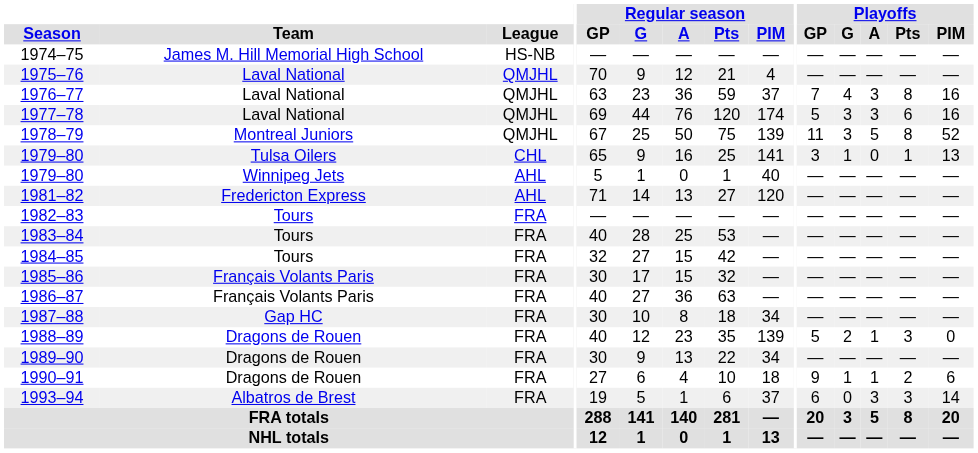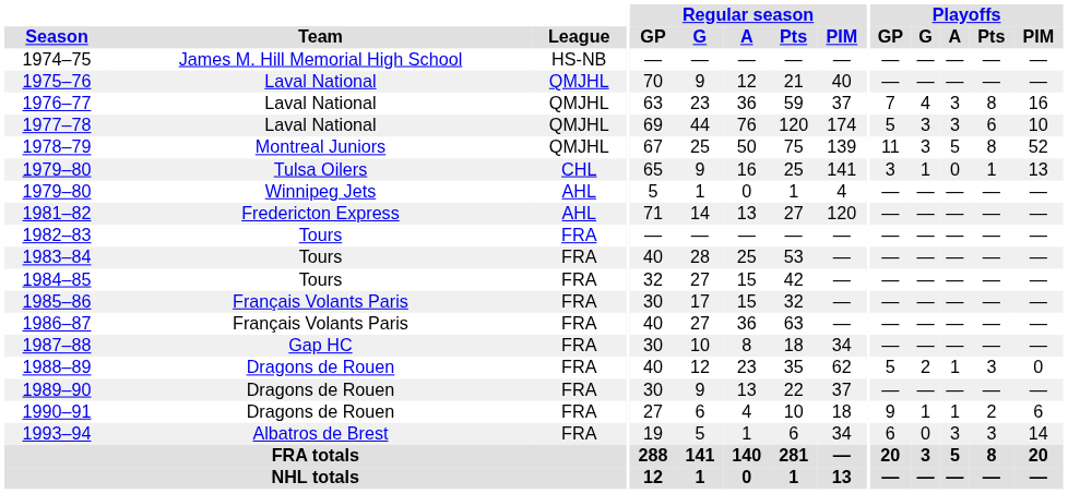 <table border="0" cellpadding="1" cellspacing="0" style="text-align:center; width:60em">
 <tr bgcolor="#e0e0e0">
 <th colspan="3" bgcolor="#ffffff"></th>
 <th rowspan="100" bgcolor="#ffffff"></th>
 <th colspan="5"><a href='#'>Regular season</a></th>
 <th rowspan="100" bgcolor="#ffffff"></th>
 <th colspan="5"><a href='#'>Playoffs</a></th>
 </tr>
 <tr bgcolor="#e0e0e0">
 <th><a href='#'>Season</a></th>
 <th>Team</th>
 <th>League</th>
 <th>GP</th>
 <th><a href='#'>G</a></th>
 <th><a href='#'>A</a></th>
 <th><a href='#'>Pts</a></th>
 <th><a href='#'>PIM</a></th>
 <th>GP</th>
 <th>G</th>
 <th>A</th>
 <th>Pts</th>
 <th>PIM</th>
 </tr>
 <tr>
 <td>1974–75</td>
 <td><a href='#'>James M. Hill Memorial High School</a></td>
 <td>HS-NB</td>
 <td>—</td>
 <td>—</td>
 <td>—</td>
 <td>—</td>
 <td>—</td>
 <td>—</td>
 <td>—</td>
 <td>—</td>
 <td>—</td>
 <td>—</td>
 </tr>
 <tr bgcolor="#f0f0f0">
 <td><a href='#'>1975–76</a></td>
 <td><a href='#'>Laval National</a></td>
 <td><a href='#'>QMJHL</a></td>
 <td>70</td>
 <td>9</td>
 <td>12</td>
 <td>21</td>
-<td>4</td>
+<td>40</td>
 <td>—</td>
 <td>—</td>
 <td>—</td>
 <td>—</td>
 <td>—</td>
 </tr>
 <tr>
 <td><a href='#'>1976–77</a></td>
 <td>Laval National</td>
 <td>QMJHL</td>
 <td>63</td>
 <td>23</td>
 <td>36</td>
 <td>59</td>
 <td>37</td>
 <td>7</td>
 <td>4</td>
 <td>3</td>
 <td>8</td>
 <td>16</td>
 </tr>
 <tr bgcolor="#f0f0f0">
 <td><a href='#'>1977–78</a></td>
 <td>Laval National</td>
 <td>QMJHL</td>
 <td>69</td>
 <td>44</td>
 <td>76</td>
 <td>120</td>
 <td>174</td>
 <td>5</td>
 <td>3</td>
 <td>3</td>
 <td>6</td>
-<td>16</td>
+<td>10</td>
 </tr>
 <tr>
 <td><a href='#'>1978–79</a></td>
 <td><a href='#'>Montreal Juniors</a></td>
 <td>QMJHL</td>
 <td>67</td>
 <td>25</td>
 <td>50</td>
 <td>75</td>
 <td>139</td>
 <td>11</td>
 <td>3</td>
 <td>5</td>
 <td>8</td>
 <td>52</td>
 </tr>
 <tr bgcolor="#f0f0f0">
 <td><a href='#'>1979–80</a></td>
 <td><a href='#'>Tulsa Oilers</a></td>
 <td><a href='#'>CHL</a></td>
 <td>65</td>
 <td>9</td>
 <td>16</td>
 <td>25</td>
 <td>141</td>
 <td>3</td>
 <td>1</td>
 <td>0</td>
 <td>1</td>
 <td>13</td>
 </tr>
 <tr>
 <td><a href='#'>1979–80</a></td>
 <td><a href='#'>Winnipeg Jets</a></td>
 <td><a href='#'>AHL</a></td>
 <td>5</td>
 <td>1</td>
 <td>0</td>
 <td>1</td>
-<td>40</td>
+<td>4</td>
 <td>—</td>
 <td>—</td>
 <td>—</td>
 <td>—</td>
 <td>—</td>
 </tr>
 <tr bgcolor="#f0f0f0">
 <td><a href='#'>1981–82</a></td>
 <td><a href='#'>Fredericton Express</a></td>
 <td><a href='#'>AHL</a></td>
 <td>71</td>
 <td>14</td>
 <td>13</td>
 <td>27</td>
 <td>120</td>
 <td>—</td>
 <td>—</td>
 <td>—</td>
 <td>—</td>
 <td>—</td>
 </tr>
 <tr>
 <td><a href='#'>1982–83</a></td>
 <td><a href='#'>Tours</a></td>
 <td><a href='#'>FRA</a></td>
 <td>—</td>
 <td>—</td>
 <td>—</td>
 <td>—</td>
 <td>—</td>
 <td>—</td>
 <td>—</td>
 <td>—</td>
 <td>—</td>
 <td>—</td>
 </tr>
 <tr bgcolor="#f0f0f0">
 <td><a href='#'>1983–84</a></td>
 <td>Tours</td>
 <td>FRA</td>
 <td>40</td>
 <td>28</td>
 <td>25</td>
 <td>53</td>
 <td>—</td>
 <td>—</td>
 <td>—</td>
 <td>—</td>
 <td>—</td>
 <td>—</td>
 </tr>
 <tr>
 <td><a href='#'>1984–85</a></td>
 <td>Tours</td>
 <td>FRA</td>
 <td>32</td>
 <td>27</td>
 <td>15</td>
 <td>42</td>
 <td>—</td>
 <td>—</td>
 <td>—</td>
 <td>—</td>
 <td>—</td>
 <td>—</td>
 </tr>
 <tr bgcolor="#f0f0f0">
 <td><a href='#'>1985–86</a></td>
 <td><a href='#'>Français Volants Paris</a></td>
 <td>FRA</td>
 <td>30</td>
 <td>17</td>
 <td>15</td>
 <td>32</td>
 <td>—</td>
 <td>—</td>
 <td>—</td>
 <td>—</td>
 <td>—</td>
 <td>—</td>
 </tr>
 <tr>
 <td><a href='#'>1986–87</a></td>
 <td>Français Volants Paris</td>
 <td>FRA</td>
 <td>40</td>
 <td>27</td>
 <td>36</td>
 <td>63</td>
 <td>—</td>
 <td>—</td>
 <td>—</td>
 <td>—</td>
 <td>—</td>
 <td>—</td>
 </tr>
 <tr bgcolor="#f0f0f0">
 <td><a href='#'>1987–88</a></td>
 <td><a href='#'>Gap HC</a></td>
 <td>FRA</td>
 <td>30</td>
 <td>10</td>
 <td>8</td>
 <td>18</td>
 <td>34</td>
 <td>—</td>
 <td>—</td>
 <td>—</td>
 <td>—</td>
 <td>—</td>
 </tr>
 <tr>
 <td><a href='#'>1988–89</a></td>
 <td><a href='#'>Dragons de Rouen</a></td>
 <td>FRA</td>
 <td>40</td>
 <td>12</td>
 <td>23</td>
 <td>35</td>
-<td>139</td>
+<td>62</td>
 <td>5</td>
 <td>2</td>
 <td>1</td>
 <td>3</td>
 <td>0</td>
 </tr>
 <tr bgcolor="#f0f0f0">
 <td><a href='#'>1989–90</a></td>
 <td>Dragons de Rouen</td>
 <td>FRA</td>
 <td>30</td>
 <td>9</td>
 <td>13</td>
 <td>22</td>
-<td>34</td>
+<td>37</td>
 <td>—</td>
 <td>—</td>
 <td>—</td>
 <td>—</td>
 <td>—</td>
 </tr>
 <tr>
 <td><a href='#'>1990–91</a></td>
 <td>Dragons de Rouen</td>
 <td>FRA</td>
 <td>27</td>
 <td>6</td>
 <td>4</td>
 <td>10</td>
 <td>18</td>
 <td>9</td>
 <td>1</td>
 <td>1</td>
 <td>2</td>
 <td>6</td>
 </tr>
 <tr bgcolor="#f0f0f0">
 <td><a href='#'>1993–94</a></td>
 <td><a href='#'>Albatros de Brest</a></td>
 <td>FRA</td>
 <td>19</td>
 <td>5</td>
 <td>1</td>
 <td>6</td>
-<td>37</td>
+<td>34</td>
 <td>6</td>
 <td>0</td>
 <td>3</td>
 <td>3</td>
 <td>14</td>
 </tr>
 <tr bgcolor="#e0e0e0">
 <th colspan="3">FRA totals</th>
 <th>288</th>
 <th>141</th>
 <th>140</th>
 <th>281</th>
 <th>—</th>
 <th>20</th>
 <th>3</th>
 <th>5</th>
 <th>8</th>
 <th>20</th>
 </tr>
 <tr bgcolor="#e0e0e0">
 <th colspan="3">NHL totals</th>
 <th>12</th>
 <th>1</th>
 <th>0</th>
 <th>1</th>
 <th>13</th>
 <th>—</th>
 <th>—</th>
 <th>—</th>
 <th>—</th>
 <th>—</th>
 </tr>
 </table>
